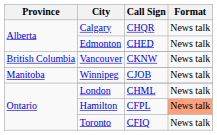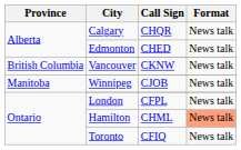 <table class="wikitable">
 <tr>
 <th>Province</th>
 <th>City</th>
 <th>Call Sign</th>
 <th>Format</th>
 </tr>
 <tr>
 <td rowspan=2><a href='#'>Alberta</a></td>
 <td><a href='#'>Calgary</a></td>
 <td><a href='#'>CHQR</a></td>
 <td>News talk</td>
 </tr>
 <tr>
 <td><a href='#'>Edmonton</a></td>
 <td><a href='#'>CHED</a></td>
 <td>News talk</td>
 </tr>
 <tr>
 <td rowspan=2><a href='#'>British Columbia</a></td>
 </tr>
 <tr>
 <td><a href='#'>Vancouver</a></td>
 <td><a href='#'>CKNW</a></td>
 <td>News talk</td>
 </tr>
 <tr>
 <td rowspan=2><a href='#'>Manitoba</a></td>
 </tr>
 <tr>
 <td><a href='#'>Winnipeg</a></td>
 <td><a href='#'>CJOB</a></td>
 <td>News talk</td>
 </tr>
 <tr>
 <td rowspan=4><a href='#'>Ontario</a></td>
 </tr>
 <tr>
 <td><a href='#'>London</a></td>
-<td><a href='#'>CHML</a></td>
+<td><a href='#'>CFPL</a></td>
 <td>News talk</td>
 </tr>
 <tr>
 <td><a href='#'>Hamilton</a></td>
-<td><a href='#'>CFPL</a></td>
+<td><a href='#'>CHML</a></td>
 <td style="background: lightsalmon;">News talk</td>
 </tr>
 <tr>
 <td><a href='#'>Toronto</a></td>
 <td><a href='#'>CFIQ</a></td>
 <td>News talk</td>
 </tr>
 </table>
